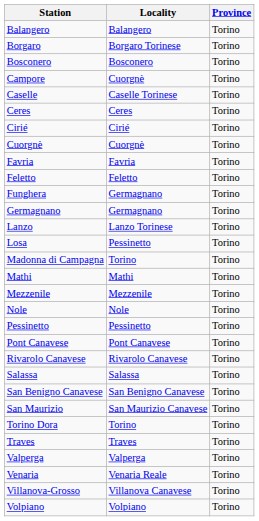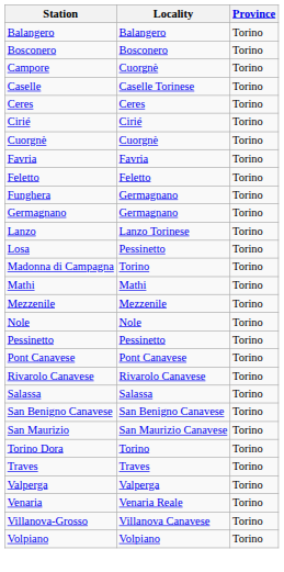 <table class="wikitable sortable">
 <tr>
 <th>Station</th>
 <th>Locality</th>
 <th><a href='#'>Province</a></th>
 </tr>
 <tr>
 <td><a href='#'>Balangero</a></td>
 <td><a href='#'>Balangero</a></td>
-<td>Torino</td>
-</tr>
-<tr>
-<td><a href='#'>Borgaro</a></td>
-<td><a href='#'>Borgaro Torinese</a></td>
 <td>Torino</td>
 </tr>
 <tr>
 <td><a href='#'>Bosconero</a></td>
 <td><a href='#'>Bosconero</a></td>
 <td>Torino</td>
 </tr>
 <tr>
 <td><a href='#'>Campore</a></td>
 <td><a href='#'>Cuorgnè</a></td>
 <td>Torino</td>
 </tr>
 <tr>
 <td><a href='#'>Caselle</a></td>
 <td><a href='#'>Caselle Torinese</a></td>
 <td>Torino</td>
 </tr>
 <tr>
 <td><a href='#'>Ceres</a></td>
 <td><a href='#'>Ceres</a></td>
 <td>Torino</td>
 </tr>
 <tr>
 <td><a href='#'>Cirié</a></td>
 <td><a href='#'>Cirié</a></td>
 <td>Torino</td>
 </tr>
 <tr>
 <td><a href='#'>Cuorgnè</a></td>
 <td><a href='#'>Cuorgnè</a></td>
 <td>Torino</td>
 </tr>
 <tr>
 <td><a href='#'>Favria</a></td>
 <td><a href='#'>Favria</a></td>
 <td>Torino</td>
 </tr>
 <tr>
 <td><a href='#'>Feletto</a></td>
 <td><a href='#'>Feletto</a></td>
 <td>Torino</td>
 </tr>
 <tr>
 <td><a href='#'>Funghera</a></td>
 <td><a href='#'>Germagnano</a></td>
 <td>Torino</td>
 </tr>
 <tr>
 <td><a href='#'>Germagnano</a></td>
 <td><a href='#'>Germagnano</a></td>
 <td>Torino</td>
 </tr>
 <tr>
 <td><a href='#'>Lanzo</a></td>
 <td><a href='#'>Lanzo Torinese</a></td>
 <td>Torino</td>
 </tr>
 <tr>
 <td><a href='#'>Losa</a></td>
 <td><a href='#'>Pessinetto</a></td>
 <td>Torino</td>
 </tr>
 <tr>
 <td><a href='#'>Madonna di Campagna</a></td>
 <td><a href='#'>Torino</a></td>
 <td>Torino</td>
 </tr>
 <tr>
 <td><a href='#'>Mathi</a></td>
 <td><a href='#'>Mathi</a></td>
 <td>Torino</td>
 </tr>
 <tr>
 <td><a href='#'>Mezzenile</a></td>
 <td><a href='#'>Mezzenile</a></td>
 <td>Torino</td>
 </tr>
 <tr>
 <td><a href='#'>Nole</a></td>
 <td><a href='#'>Nole</a></td>
 <td>Torino</td>
 </tr>
 <tr>
 <td><a href='#'>Pessinetto</a></td>
 <td><a href='#'>Pessinetto</a></td>
 <td>Torino</td>
 </tr>
 <tr>
 <td><a href='#'>Pont Canavese</a></td>
 <td><a href='#'>Pont Canavese</a></td>
 <td>Torino</td>
 </tr>
 <tr>
 <td><a href='#'>Rivarolo Canavese</a></td>
 <td><a href='#'>Rivarolo Canavese</a></td>
 <td>Torino</td>
 </tr>
 <tr>
 <td><a href='#'>Salassa</a></td>
 <td><a href='#'>Salassa</a></td>
 <td>Torino</td>
 </tr>
 <tr>
 <td><a href='#'>San Benigno Canavese</a></td>
 <td><a href='#'>San Benigno Canavese</a></td>
 <td>Torino</td>
 </tr>
 <tr>
 <td><a href='#'>San Maurizio</a></td>
 <td><a href='#'>San Maurizio Canavese</a></td>
 <td>Torino</td>
 </tr>
 <tr>
 <td><a href='#'>Torino Dora</a></td>
 <td><a href='#'>Torino</a></td>
 <td>Torino</td>
 </tr>
 <tr>
 <td><a href='#'>Traves</a></td>
 <td><a href='#'>Traves</a></td>
 <td>Torino</td>
 </tr>
 <tr>
 <td><a href='#'>Valperga</a></td>
 <td><a href='#'>Valperga</a></td>
 <td>Torino</td>
 </tr>
 <tr>
 <td><a href='#'>Venaria</a></td>
 <td><a href='#'>Venaria Reale</a></td>
 <td>Torino</td>
 </tr>
 <tr>
 <td><a href='#'>Villanova-Grosso</a></td>
 <td><a href='#'>Villanova Canavese</a></td>
 <td>Torino</td>
 </tr>
 <tr>
 <td><a href='#'>Volpiano</a></td>
 <td><a href='#'>Volpiano</a></td>
 <td>Torino</td>
 </tr>
 </table>
